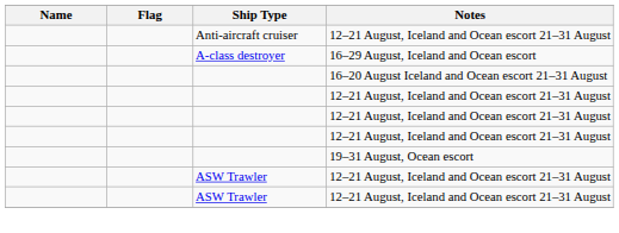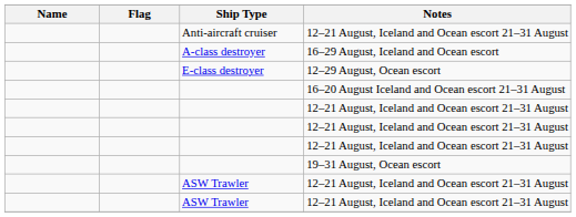 <table class="wikitable sortable">
 <tr>
 </tr>
 <tr>
 <th scope="col" width="120px">Name</th>
 <th scope="col" width="100px">Flag</th>
 <th scope="col" width="160px">Ship Type</th>
 <th>Notes</th>
 </tr>
 <tr>
 <td></td>
 <td></td>
 <td>Anti-aircraft cruiser</td>
 <td>12–21 August, Iceland and Ocean escort 21–31 August</td>
 </tr>
 <tr>
 <td></td>
 <td></td>
 <td><a href='#'>A-class destroyer</a></td>
 <td>16–29 August, Iceland and Ocean escort</td>
+</tr>
+<tr>
+<td></td>
+<td></td>
+<td><a href='#'>E-class destroyer</a></td>
+<td>12–29 August, Ocean escort</td>
 </tr>
 <tr>
 <td></td>
 <td></td>
 <td></td>
 <td>16–20 August Iceland and Ocean escort 21–31 August</td>
 </tr>
 <tr>
 <td></td>
 <td></td>
 <td></td>
 <td>12–21 August, Iceland and Ocean escort 21–31 August</td>
 </tr>
 <tr>
 <td></td>
 <td></td>
 <td></td>
 <td>12–21 August, Iceland and Ocean escort 21–31 August</td>
 </tr>
 <tr>
 <td></td>
 <td></td>
 <td></td>
 <td>12–21 August, Iceland and  Ocean escort 21–31 August</td>
 </tr>
 <tr>
 <td></td>
 <td></td>
 <td></td>
 <td>19–31 August, Ocean escort</td>
 </tr>
 <tr>
 <td></td>
 <td></td>
 <td><a href='#'>ASW Trawler</a></td>
 <td>12–21 August, Iceland and Ocean escort 21–31 August</td>
 </tr>
 <tr>
 <td></td>
 <td></td>
 <td><a href='#'>ASW Trawler</a></td>
 <td>12–21 August, Iceland and Ocean escort 21–31 August</td>
 </tr>
 <tr>
 </tr>
 </table>
